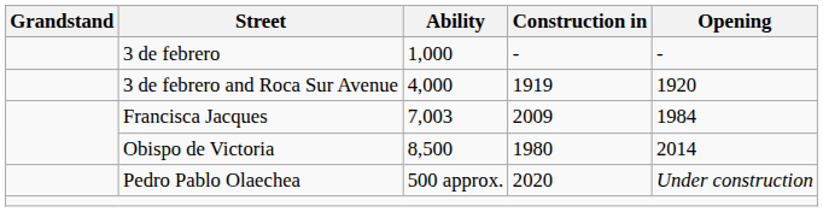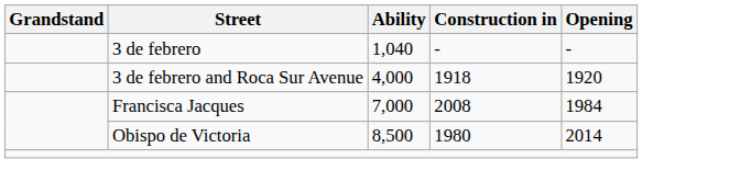 <table class="wikitable">
 <tr>
 <th>Grandstand</th>
 <th>Street</th>
 <th>Ability</th>
 <th>Construction in</th>
 <th>Opening</th>
 </tr>
 <tr>
 <td></td>
 <td>3 de febrero</td>
-<td>1,000</td>
+<td>1,040</td>
 <td>-</td>
 <td>-</td>
 </tr>
 <tr>
 <td></td>
 <td>3 de febrero and Roca Sur Avenue</td>
 <td>4,000</td>
-<td>1919</td>
+<td>1918</td>
 <td>1920</td>
 </tr>
 <tr>
 <td rowspan="2"></td>
 <td>Francisca Jacques</td>
-<td>7,003</td>
-<td>2009</td>
+<td>7,000</td>
+<td>2008</td>
 <td>1984</td>
 </tr>
 <tr>
 <td>Obispo de Victoria</td>
 <td>8,500</td>
 <td>1980</td>
 <td>2014</td>
 </tr>
 <tr>
-<td></td>
-<td>Pedro Pablo Olaechea</td>
-<td>500 approx.</td>
-<td>2020</td>
-<td><em>Under construction</em></td>
-</tr>
-<tr>
 <td colspan="5"></td>
 </tr>
 </table>
